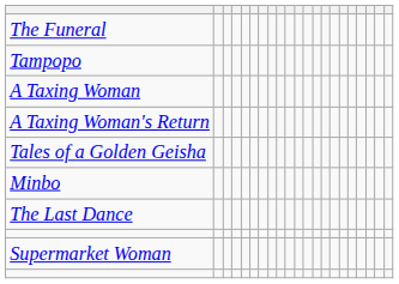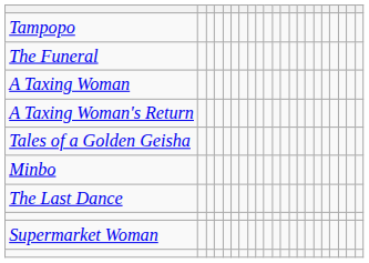 <table class="wikitable plainrowheaders">
 <tr>
 <th></th>
 <th></th>
 <th></th>
 <th></th>
 <th></th>
 <th></th>
 <th></th>
 <th></th>
 <th></th>
 <th></th>
 <th></th>
 <th></th>
 <th></th>
 <th></th>
 <th></th>
 <th></th>
 <th></th>
 <th></th>
 <th></th>
 <th></th>
 <th></th>
 </tr>
 <tr>
-<td scope="row"><em><a href='#'>The Funeral</a></em></td>
+<td scope="row"><em><a href='#'>Tampopo</a></em></td>
 <td></td>
 <td></td>
 <td></td>
 <td></td>
 <td></td>
 <td></td>
 <td></td>
 <td></td>
 <td></td>
 <td></td>
 <td></td>
 <td></td>
 <td></td>
 <td></td>
 <td></td>
 <td></td>
 <td></td>
 <td></td>
 <td></td>
 <td></td>
 </tr>
 <tr>
-<td scope="row"><em><a href='#'>Tampopo</a></em></td>
+<td scope="row"><em><a href='#'>The Funeral</a></em></td>
 <td></td>
 <td></td>
 <td></td>
 <td></td>
 <td></td>
 <td></td>
 <td></td>
 <td></td>
 <td></td>
 <td></td>
 <td></td>
 <td></td>
 <td></td>
 <td></td>
 <td></td>
 <td></td>
 <td></td>
 <td></td>
 <td></td>
 <td></td>
 </tr>
 <tr>
 <td scope="row"><em><a href='#'>A Taxing Woman</a></em></td>
 <td></td>
 <td></td>
 <td></td>
 <td></td>
 <td></td>
 <td></td>
 <td></td>
 <td></td>
 <td></td>
 <td></td>
 <td></td>
 <td></td>
 <td></td>
 <td></td>
 <td></td>
 <td></td>
 <td></td>
 <td></td>
 <td></td>
 <td></td>
 </tr>
 <tr>
 <td scope="row"><em><a href='#'>A Taxing Woman's Return</a></em></td>
 <td></td>
 <td></td>
 <td></td>
 <td></td>
 <td></td>
 <td></td>
 <td></td>
 <td></td>
 <td></td>
 <td></td>
 <td></td>
 <td></td>
 <td></td>
 <td></td>
 <td></td>
 <td></td>
 <td></td>
 <td></td>
 <td></td>
 <td></td>
 </tr>
 <tr>
 <td scope="row"><em><a href='#'>Tales of a Golden Geisha</a></em></td>
 <td></td>
 <td></td>
 <td></td>
 <td></td>
 <td></td>
 <td></td>
 <td></td>
 <td></td>
 <td></td>
 <td></td>
 <td></td>
 <td></td>
 <td></td>
 <td></td>
 <td></td>
 <td></td>
 <td></td>
 <td></td>
 <td></td>
 <td></td>
 </tr>
 <tr>
 <td scope="row"><em><a href='#'>Minbo</a></em></td>
 <td></td>
 <td></td>
 <td></td>
 <td></td>
 <td></td>
 <td></td>
 <td></td>
 <td></td>
 <td></td>
 <td></td>
 <td></td>
 <td></td>
 <td></td>
 <td></td>
 <td></td>
 <td></td>
 <td></td>
 <td></td>
 <td></td>
 <td></td>
 </tr>
 <tr>
 <td scope="row"><em><a href='#'>The Last Dance</a></em></td>
 <td></td>
 <td></td>
 <td></td>
 <td></td>
 <td></td>
 <td></td>
 <td></td>
 <td></td>
 <td></td>
 <td></td>
 <td></td>
 <td></td>
 <td></td>
 <td></td>
 <td></td>
 <td></td>
 <td></td>
 <td></td>
 <td></td>
 <td></td>
 </tr>
 <tr>
 <td scope="row"><em></em></td>
 <td></td>
 <td></td>
 <td></td>
 <td></td>
 <td></td>
 <td></td>
 <td></td>
 <td></td>
 <td></td>
 <td></td>
 <td></td>
 <td></td>
 <td></td>
 <td></td>
 <td></td>
 <td></td>
 <td></td>
 <td></td>
 <td></td>
 <td></td>
 </tr>
 <tr>
 <td scope="row"><em><a href='#'>Supermarket Woman</a></em></td>
 <td></td>
 <td></td>
 <td></td>
 <td></td>
 <td></td>
 <td></td>
 <td></td>
 <td></td>
 <td></td>
 <td></td>
 <td></td>
 <td></td>
 <td></td>
 <td></td>
 <td></td>
 <td></td>
 <td></td>
 <td></td>
 <td></td>
 <td></td>
 </tr>
 <tr>
 <td scope="row"><em></em></td>
 <td></td>
 <td></td>
 <td></td>
 <td></td>
 <td></td>
 <td></td>
 <td></td>
 <td></td>
 <td></td>
 <td></td>
 <td></td>
 <td></td>
 <td></td>
 <td></td>
 <td></td>
 <td></td>
 <td></td>
 <td></td>
 <td></td>
 <td></td>
 </tr>
 </table>
